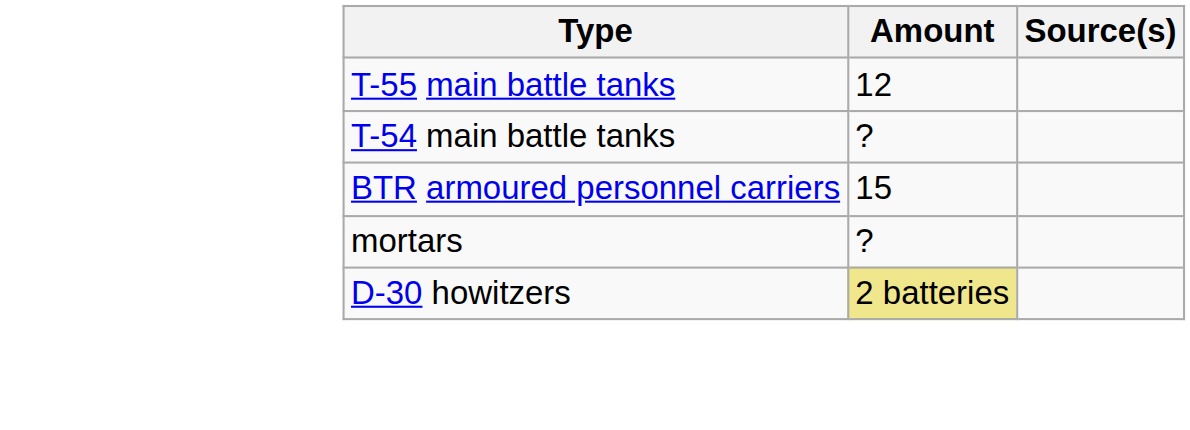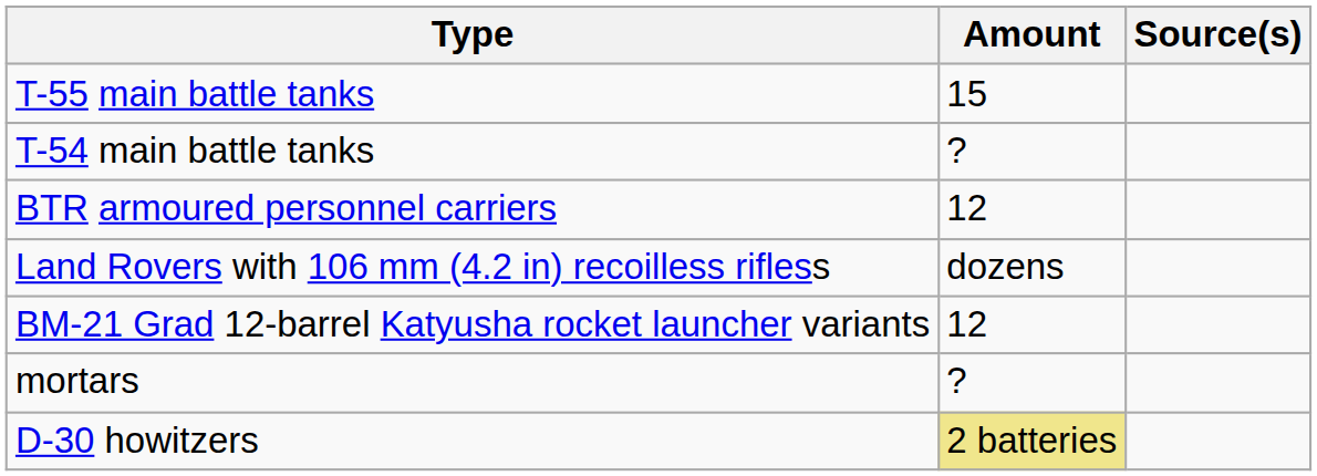 <table class="wikitable" align="right">
 <tr>
 <th>Type</th>
 <th>Amount</th>
 <th>Source(s)</th>
 </tr>
 <tr>
 <td><a href='#'>T-55</a> <a href='#'>main battle tanks</a></td>
-<td>12</td>
+<td>15</td>
 <td></td>
 </tr>
 <tr>
 <td><a href='#'>T-54</a> main battle tanks</td>
 <td>?</td>
 <td></td>
 </tr>
 <tr>
 <td><a href='#'>BTR</a> <a href='#'>armoured personnel carriers</a></td>
-<td>15</td>
+<td>12</td>
+<td></td>
+</tr>
+<tr>
+<td><a href='#'>Land Rovers</a> with <a href='#'>106 mm (4.2 in) recoilless rifles</a>s</td>
+<td>dozens</td>
+<td></td>
+</tr>
+<tr>
+<td><a href='#'>BM-21 Grad</a> 12-barrel <a href='#'>Katyusha rocket launcher</a> variants</td>
+<td>12</td>
 <td></td>
 </tr>
 <tr>
 <td> mortars</td>
 <td>?</td>
 <td></td>
 </tr>
 <tr>
 <td><a href='#'>D-30</a> howitzers</td>
 <td style="background: khaki;">2 batteries</td>
 <td></td>
 </tr>
 </table>
